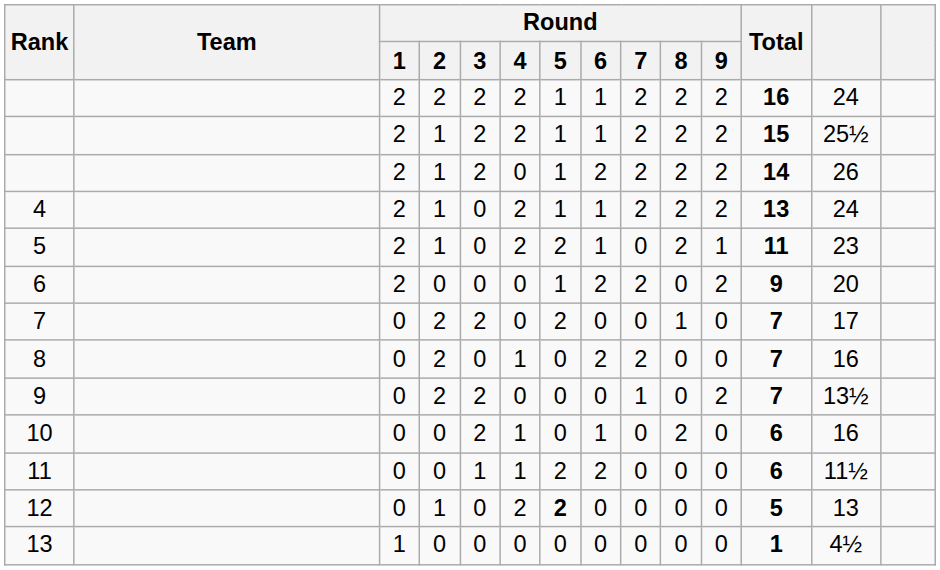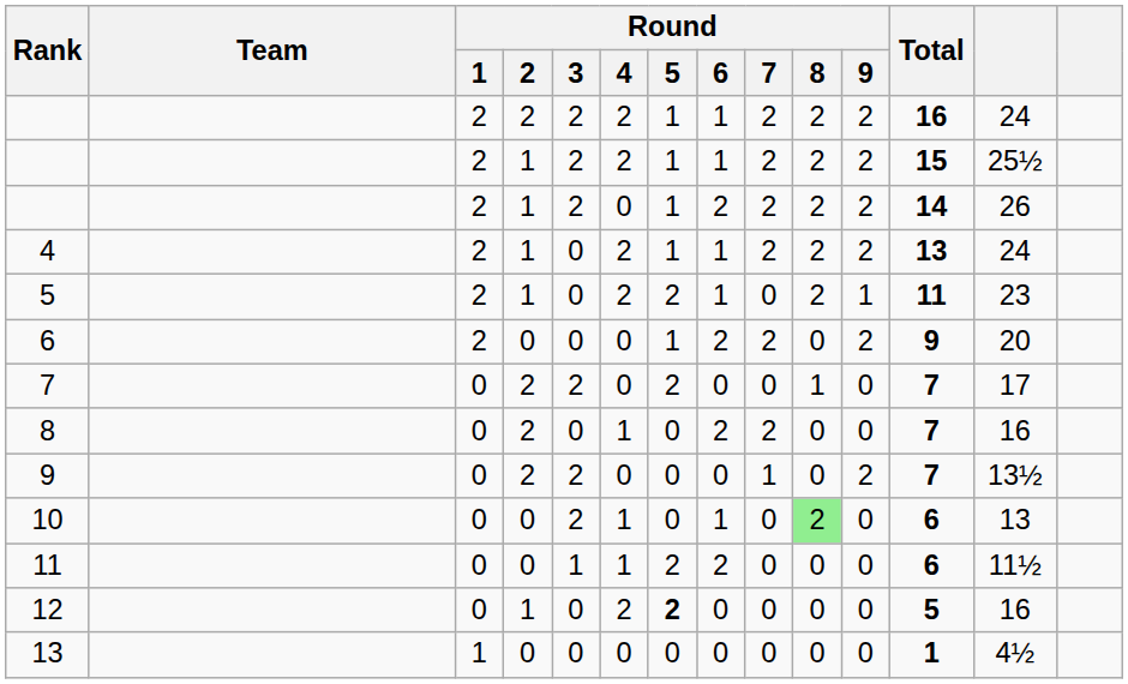 <table class=wikitable style="text-align:center">
 <tr>
 <th rowspan="2" width=40>Rank</th>
 <th rowspan="2" width=200>Team</th>
 <th colspan="9">Round</th>
 <th rowspan="2" width=40>Total</th>
 <th rowspan="2" width=40></th>
 <th rowspan="2" width=30></th>
 </tr>
 <tr>
 <th width=20>1</th>
 <th width=20>2</th>
 <th width=20>3</th>
 <th width=20>4</th>
 <th width=20>5</th>
 <th width=20>6</th>
 <th width=20>7</th>
 <th width=20>8</th>
 <th width=20>9</th>
 </tr>
 <tr>
 <td></td>
 <td align=left></td>
 <td>2</td>
 <td>2</td>
 <td>2</td>
 <td>2</td>
 <td>1</td>
 <td>1</td>
 <td>2</td>
 <td>2</td>
 <td>2</td>
 <td><strong>16</strong></td>
 <td>24</td>
 <td></td>
 </tr>
 <tr>
 <td></td>
 <td align=left></td>
 <td>2</td>
 <td>1</td>
 <td>2</td>
 <td>2</td>
 <td>1</td>
 <td>1</td>
 <td>2</td>
 <td>2</td>
 <td>2</td>
 <td><strong>15</strong></td>
 <td>25½</td>
 <td></td>
 </tr>
 <tr>
 <td></td>
 <td align=left></td>
 <td>2</td>
 <td>1</td>
 <td>2</td>
 <td>0</td>
 <td>1</td>
 <td>2</td>
 <td>2</td>
 <td>2</td>
 <td>2</td>
 <td><strong>14</strong></td>
 <td>26</td>
 <td></td>
 </tr>
 <tr>
 <td>4</td>
 <td align=left></td>
 <td>2</td>
 <td>1</td>
 <td>0</td>
 <td>2</td>
 <td>1</td>
 <td>1</td>
 <td>2</td>
 <td>2</td>
 <td>2</td>
 <td><strong>13</strong></td>
 <td>24</td>
 <td></td>
 </tr>
 <tr>
 <td>5</td>
 <td align=left></td>
 <td>2</td>
 <td>1</td>
 <td>0</td>
 <td>2</td>
 <td>2</td>
 <td>1</td>
 <td>0</td>
 <td>2</td>
 <td>1</td>
 <td><strong>11</strong></td>
 <td>23</td>
 <td></td>
 </tr>
 <tr>
 <td>6</td>
 <td align=left></td>
 <td>2</td>
 <td>0</td>
 <td>0</td>
 <td>0</td>
 <td>1</td>
 <td>2</td>
 <td>2</td>
 <td>0</td>
 <td>2</td>
 <td><strong>9</strong></td>
 <td>20</td>
 <td></td>
 </tr>
 <tr>
 <td>7</td>
 <td align=left></td>
 <td>0</td>
 <td>2</td>
 <td>2</td>
 <td>0</td>
 <td>2</td>
 <td>0</td>
 <td>0</td>
 <td>1</td>
 <td>0</td>
 <td><strong>7</strong></td>
 <td>17</td>
 <td></td>
 </tr>
 <tr>
 <td>8</td>
 <td align=left></td>
 <td>0</td>
 <td>2</td>
 <td>0</td>
 <td>1</td>
 <td>0</td>
 <td>2</td>
 <td>2</td>
 <td>0</td>
 <td>0</td>
 <td><strong>7</strong></td>
 <td>16</td>
 <td></td>
 </tr>
 <tr>
 <td>9</td>
 <td align=left></td>
 <td>0</td>
 <td>2</td>
 <td>2</td>
 <td>0</td>
 <td>0</td>
 <td>0</td>
 <td>1</td>
 <td>0</td>
 <td>2</td>
 <td><strong>7</strong></td>
 <td>13½</td>
 <td></td>
 </tr>
 <tr>
 <td>10</td>
 <td align=left></td>
 <td>0</td>
 <td>0</td>
 <td>2</td>
 <td>1</td>
 <td>0</td>
 <td>1</td>
 <td>0</td>
-<td>2</td>
+<td style="background: lightgreen;">2</td>
 <td>0</td>
 <td><strong>6</strong></td>
-<td>16</td>
+<td>13</td>
 <td></td>
 </tr>
 <tr>
 <td>11</td>
 <td align=left></td>
 <td>0</td>
 <td>0</td>
 <td>1</td>
 <td>1</td>
 <td>2</td>
 <td>2</td>
 <td>0</td>
 <td>0</td>
 <td>0</td>
 <td><strong>6</strong></td>
 <td>11½</td>
 <td></td>
 </tr>
 <tr>
 <td>12</td>
 <td align=left></td>
 <td>0</td>
 <td>1</td>
 <td>0</td>
 <td>2</td>
 <td><strong>2</strong></td>
 <td>0</td>
 <td>0</td>
 <td>0</td>
 <td>0</td>
 <td><strong>5</strong></td>
-<td>13</td>
+<td>16</td>
 <td></td>
 </tr>
 <tr>
 <td>13</td>
 <td align=left></td>
 <td>1</td>
 <td>0</td>
 <td>0</td>
 <td>0</td>
 <td>0</td>
 <td>0</td>
 <td>0</td>
 <td>0</td>
 <td>0</td>
 <td><strong>1</strong></td>
 <td>4½</td>
 <td></td>
 </tr>
 </table>
